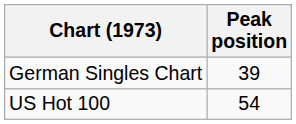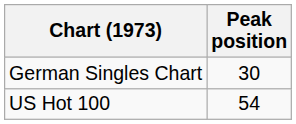 <table class="wikitable">
 <tr>
 <th>Chart (1973)</th>
 <th>Peak<br>position</th>
 </tr>
 <tr>
 <td>German Singles Chart</td>
-<td style="text-align:center;">39</td>
+<td style="text-align:center;">30</td>
 </tr>
 <tr>
 <td>US Hot 100</td>
 <td style="text-align:center;">54</td>
 </tr>
 </table>
